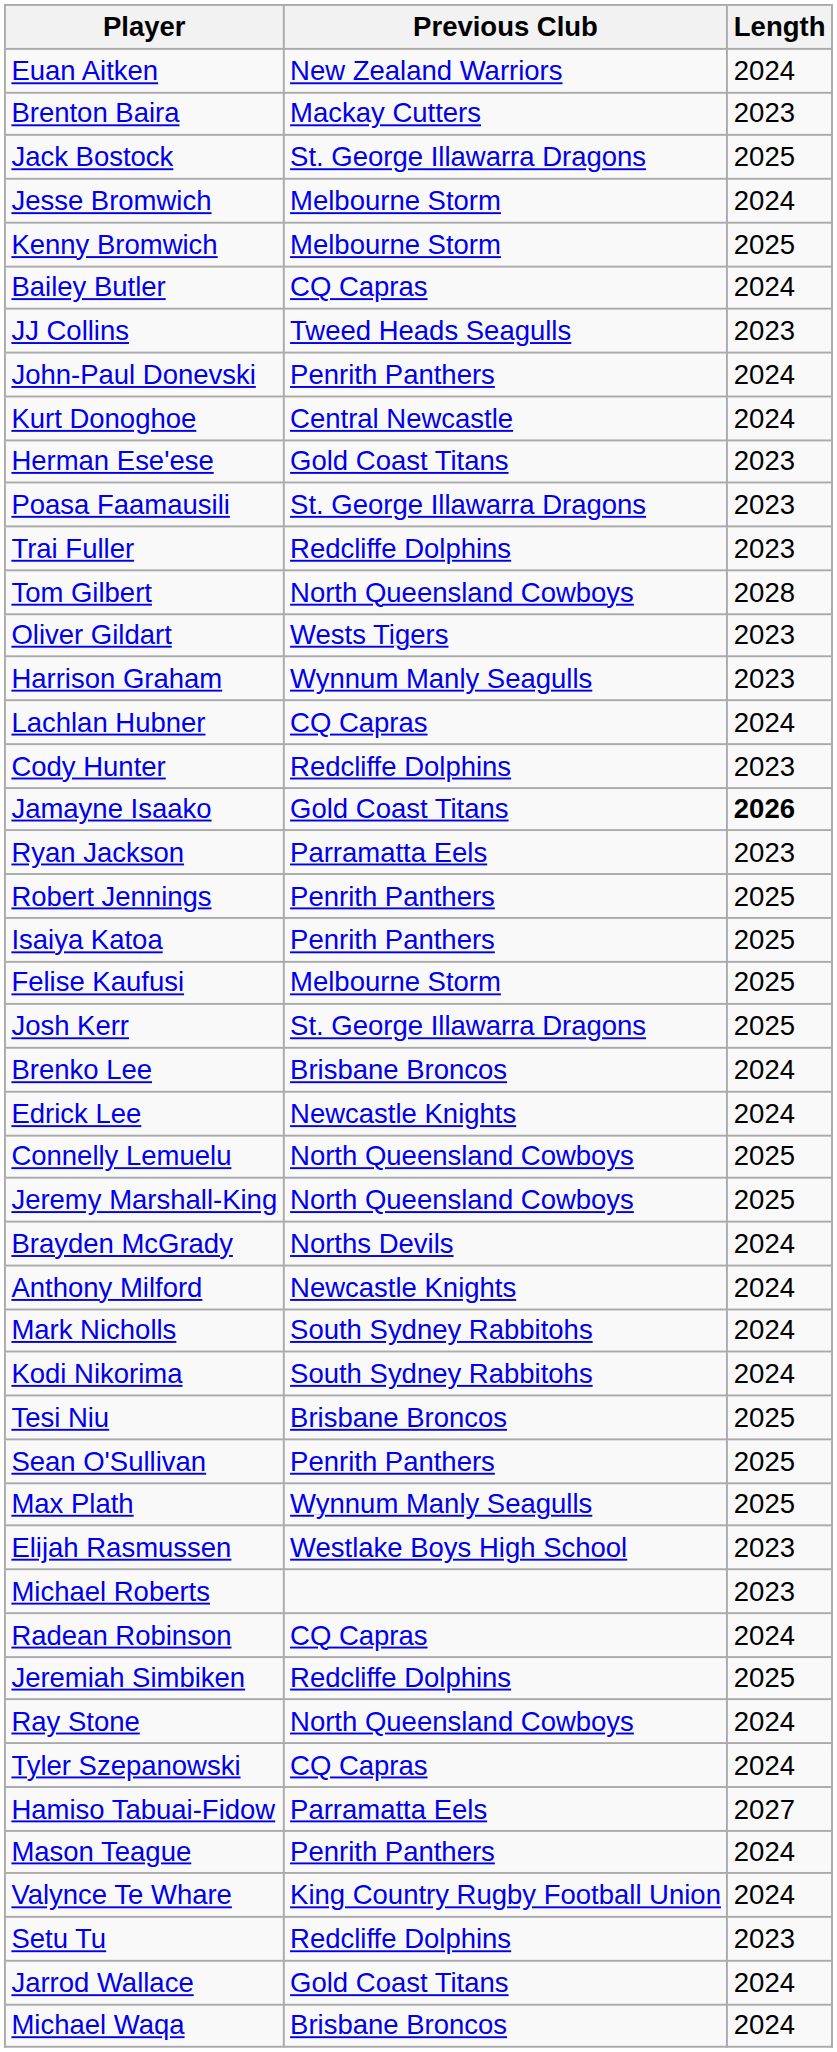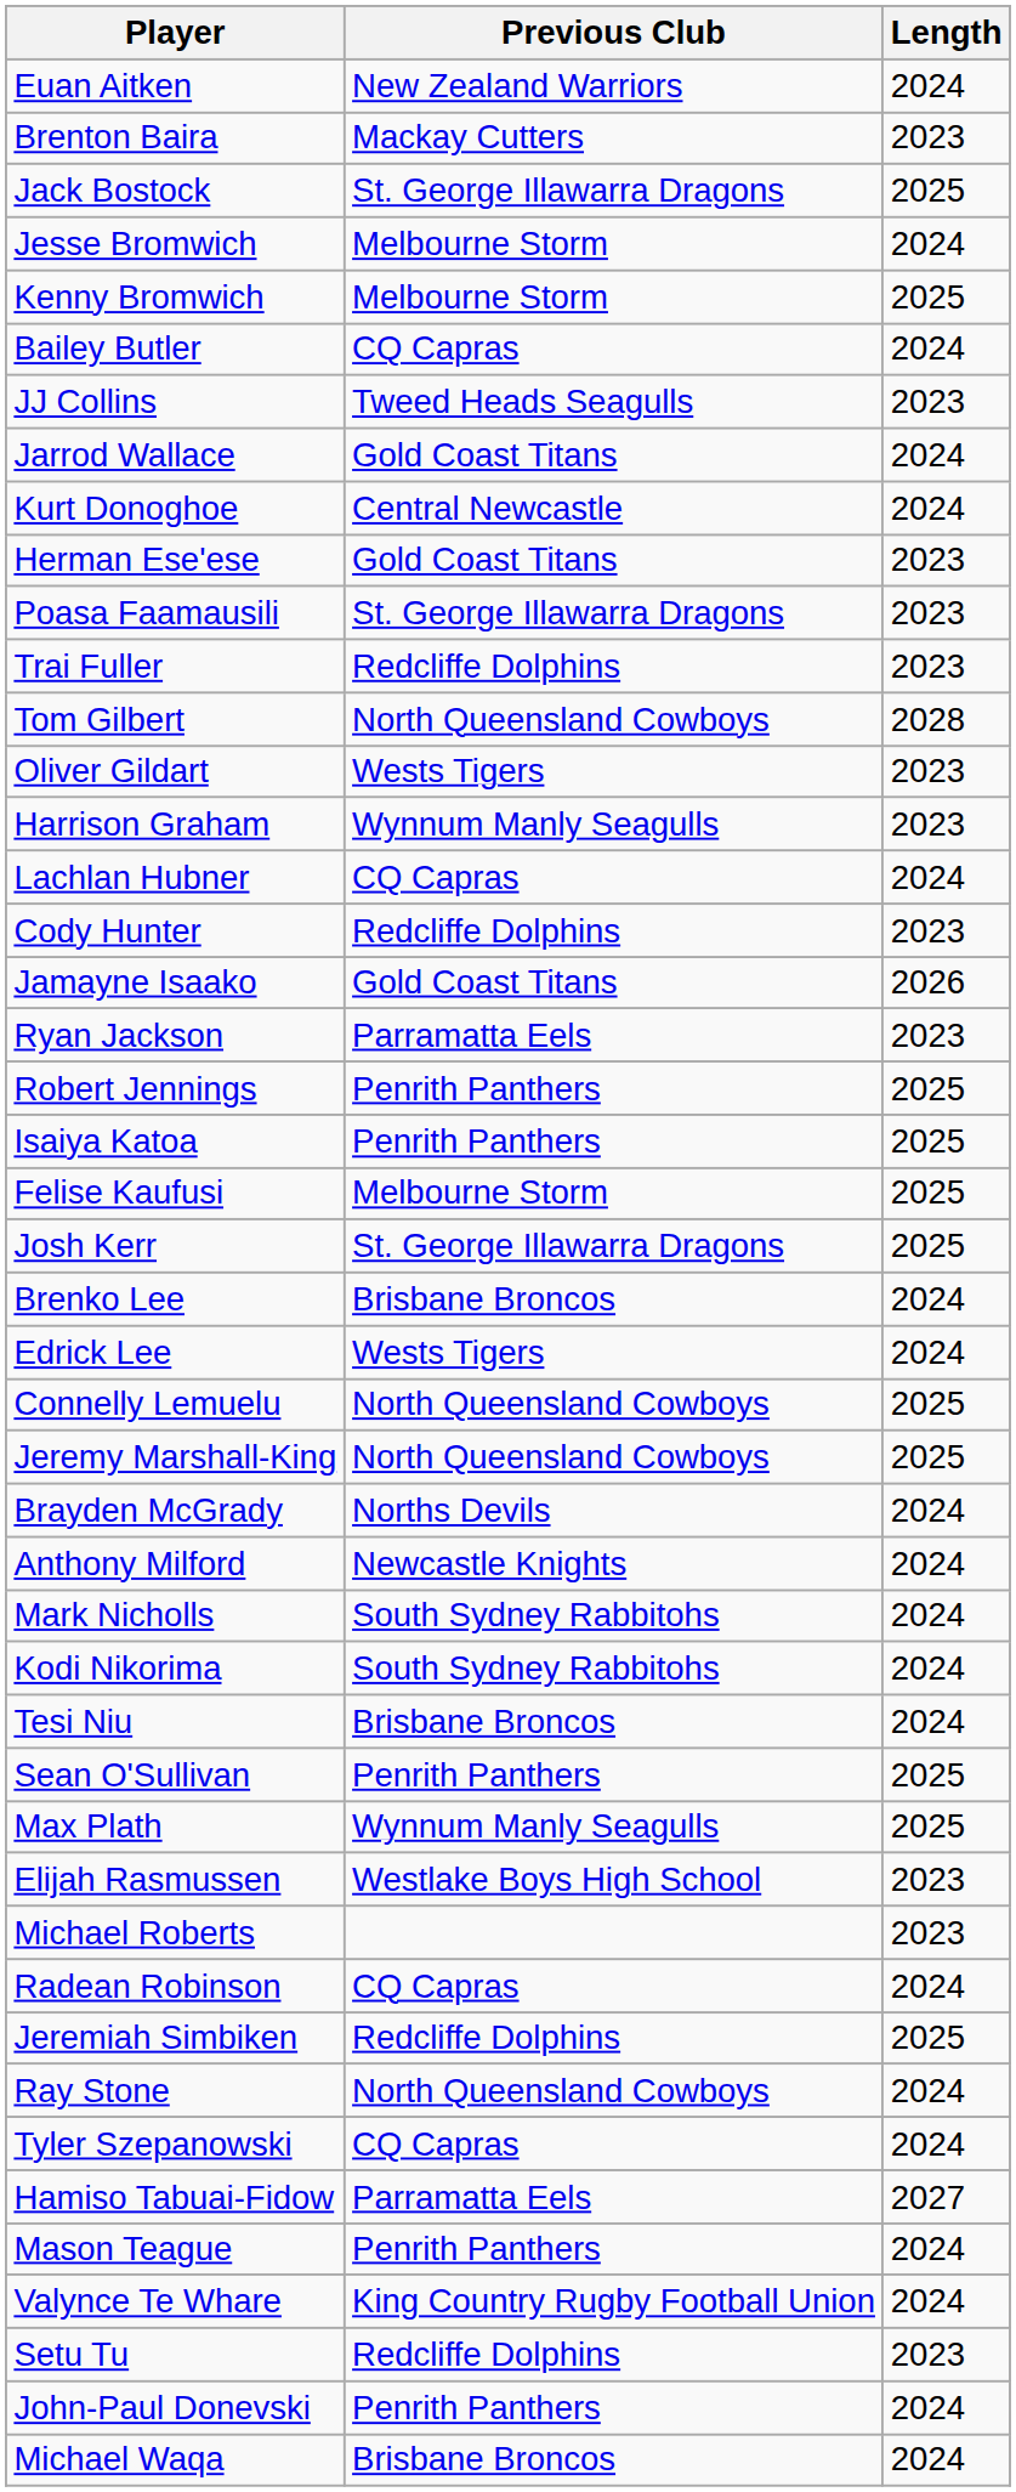 <table class="wikitable sortable" style="text-align: left; font-size:90%">
 <tr style="background:#efefef;">
 <th>Player</th>
 <th>Previous Club</th>
 <th>Length</th>
 </tr>
 <tr>
 <td><a href='#'>Euan Aitken</a></td>
 <td><a href='#'>New Zealand Warriors</a></td>
 <td>2024</td>
 </tr>
 <tr>
 <td><a href='#'>Brenton Baira</a></td>
 <td><a href='#'>Mackay Cutters</a></td>
 <td>2023</td>
 </tr>
 <tr>
 <td><a href='#'>Jack Bostock</a></td>
 <td><a href='#'>St. George Illawarra Dragons</a></td>
 <td>2025</td>
 </tr>
 <tr>
 <td><a href='#'>Jesse Bromwich</a></td>
 <td><a href='#'>Melbourne Storm</a></td>
 <td>2024</td>
 </tr>
 <tr>
 <td><a href='#'>Kenny Bromwich</a></td>
 <td><a href='#'>Melbourne Storm</a></td>
 <td>2025</td>
 </tr>
 <tr>
 <td><a href='#'>Bailey Butler</a></td>
 <td><a href='#'>CQ Capras</a></td>
 <td>2024</td>
 </tr>
 <tr>
 <td><a href='#'>JJ Collins</a></td>
 <td><a href='#'>Tweed Heads Seagulls</a></td>
 <td>2023</td>
 </tr>
 <tr>
-<td><a href='#'>John-Paul Donevski</a></td>
-<td><a href='#'>Penrith Panthers</a></td>
+<td><a href='#'>Jarrod Wallace</a></td>
+<td><a href='#'>Gold Coast Titans</a></td>
 <td>2024</td>
 </tr>
 <tr>
 <td><a href='#'>Kurt Donoghoe</a></td>
 <td><a href='#'>Central Newcastle</a></td>
 <td>2024</td>
 </tr>
 <tr>
 <td><a href='#'>Herman Ese'ese</a></td>
 <td><a href='#'>Gold Coast Titans</a></td>
 <td>2023</td>
 </tr>
 <tr>
 <td><a href='#'>Poasa Faamausili</a></td>
 <td><a href='#'>St. George Illawarra Dragons</a></td>
 <td>2023</td>
 </tr>
 <tr>
 <td><a href='#'>Trai Fuller</a></td>
 <td><a href='#'>Redcliffe Dolphins</a></td>
 <td>2023</td>
 </tr>
 <tr>
 <td><a href='#'>Tom Gilbert</a></td>
 <td><a href='#'>North Queensland Cowboys</a></td>
 <td>2028</td>
 </tr>
 <tr>
 <td><a href='#'>Oliver Gildart</a></td>
 <td><a href='#'>Wests Tigers</a></td>
 <td>2023</td>
 </tr>
 <tr>
 <td><a href='#'>Harrison Graham</a></td>
 <td><a href='#'>Wynnum Manly Seagulls</a></td>
 <td>2023</td>
 </tr>
 <tr>
 <td><a href='#'>Lachlan Hubner</a></td>
 <td><a href='#'>CQ Capras</a></td>
 <td>2024</td>
 </tr>
 <tr>
 <td><a href='#'>Cody Hunter</a></td>
 <td><a href='#'>Redcliffe Dolphins</a></td>
 <td>2023</td>
 </tr>
 <tr>
 <td><a href='#'>Jamayne Isaako</a></td>
 <td><a href='#'>Gold Coast Titans</a></td>
-<td><strong>2026</strong></td>
+<td>2026</td>
 </tr>
 <tr>
 <td><a href='#'>Ryan Jackson</a></td>
 <td><a href='#'>Parramatta Eels</a></td>
 <td>2023</td>
 </tr>
 <tr>
 <td><a href='#'>Robert Jennings</a></td>
 <td><a href='#'>Penrith Panthers</a></td>
 <td>2025</td>
 </tr>
 <tr>
 <td><a href='#'>Isaiya Katoa</a></td>
 <td><a href='#'>Penrith Panthers</a></td>
 <td>2025</td>
 </tr>
 <tr>
 <td><a href='#'>Felise Kaufusi</a></td>
 <td><a href='#'>Melbourne Storm</a></td>
 <td>2025</td>
 </tr>
 <tr>
 <td><a href='#'>Josh Kerr</a></td>
 <td><a href='#'>St. George Illawarra Dragons</a></td>
 <td>2025</td>
 </tr>
 <tr>
 <td><a href='#'>Brenko Lee</a></td>
 <td><a href='#'>Brisbane Broncos</a></td>
 <td>2024</td>
 </tr>
 <tr>
 <td><a href='#'>Edrick Lee</a></td>
-<td><a href='#'>Newcastle Knights</a></td>
+<td><a href='#'>Wests Tigers</a></td>
 <td>2024</td>
 </tr>
 <tr>
 <td><a href='#'>Connelly Lemuelu</a></td>
 <td><a href='#'>North Queensland Cowboys</a></td>
 <td>2025</td>
 </tr>
 <tr>
 <td><a href='#'>Jeremy Marshall-King</a></td>
 <td><a href='#'>North Queensland Cowboys</a></td>
 <td>2025</td>
 </tr>
 <tr>
 <td><a href='#'>Brayden McGrady</a></td>
 <td><a href='#'>Norths Devils</a></td>
 <td>2024</td>
 </tr>
 <tr>
 <td><a href='#'>Anthony Milford</a></td>
 <td><a href='#'>Newcastle Knights</a></td>
 <td>2024</td>
 </tr>
 <tr>
 <td><a href='#'>Mark Nicholls</a></td>
 <td><a href='#'>South Sydney Rabbitohs</a></td>
 <td>2024</td>
 </tr>
 <tr>
 <td><a href='#'>Kodi Nikorima</a></td>
 <td><a href='#'>South Sydney Rabbitohs</a></td>
 <td>2024</td>
 </tr>
 <tr>
 <td><a href='#'>Tesi Niu</a></td>
 <td><a href='#'>Brisbane Broncos</a></td>
-<td>2025</td>
+<td>2024</td>
 </tr>
 <tr>
 <td><a href='#'>Sean O'Sullivan</a></td>
 <td><a href='#'>Penrith Panthers</a></td>
 <td>2025</td>
 </tr>
 <tr>
 <td><a href='#'>Max Plath</a></td>
 <td><a href='#'>Wynnum Manly Seagulls</a></td>
 <td>2025</td>
 </tr>
 <tr>
 <td><a href='#'>Elijah Rasmussen</a></td>
 <td><a href='#'>Westlake Boys High School</a></td>
 <td>2023</td>
 </tr>
 <tr>
 <td><a href='#'>Michael Roberts</a></td>
 <td></td>
 <td>2023</td>
 </tr>
 <tr>
 <td><a href='#'>Radean Robinson</a></td>
 <td><a href='#'>CQ Capras</a></td>
 <td>2024</td>
 </tr>
 <tr>
 <td><a href='#'>Jeremiah Simbiken</a></td>
 <td><a href='#'>Redcliffe Dolphins</a></td>
 <td>2025</td>
 </tr>
 <tr>
 <td><a href='#'>Ray Stone</a></td>
 <td><a href='#'>North Queensland Cowboys</a></td>
 <td>2024</td>
 </tr>
 <tr>
 <td><a href='#'>Tyler Szepanowski</a></td>
 <td><a href='#'>CQ Capras</a></td>
 <td>2024</td>
 </tr>
 <tr>
 <td><a href='#'>Hamiso Tabuai-Fidow</a></td>
 <td><a href='#'>Parramatta Eels</a></td>
 <td>2027</td>
 </tr>
 <tr>
 <td><a href='#'>Mason Teague</a></td>
 <td><a href='#'>Penrith Panthers</a></td>
 <td>2024</td>
 </tr>
 <tr>
 <td><a href='#'>Valynce Te Whare</a></td>
 <td><a href='#'>King Country Rugby Football Union</a></td>
 <td>2024</td>
 </tr>
 <tr>
 <td><a href='#'>Setu Tu</a></td>
 <td><a href='#'>Redcliffe Dolphins</a></td>
 <td>2023</td>
 </tr>
 <tr>
-<td><a href='#'>Jarrod Wallace</a></td>
-<td><a href='#'>Gold Coast Titans</a></td>
+<td><a href='#'>John-Paul Donevski</a></td>
+<td><a href='#'>Penrith Panthers</a></td>
 <td>2024</td>
 </tr>
 <tr>
 <td><a href='#'>Michael Waqa</a></td>
 <td><a href='#'>Brisbane Broncos</a></td>
 <td>2024</td>
 </tr>
 </table>
